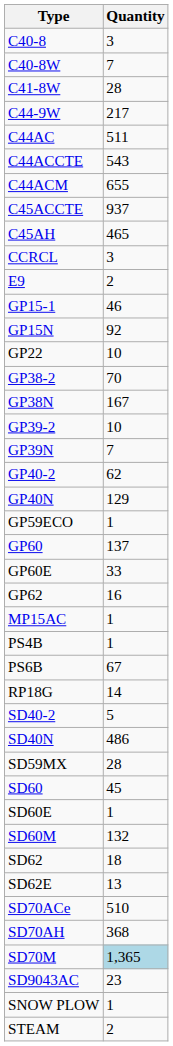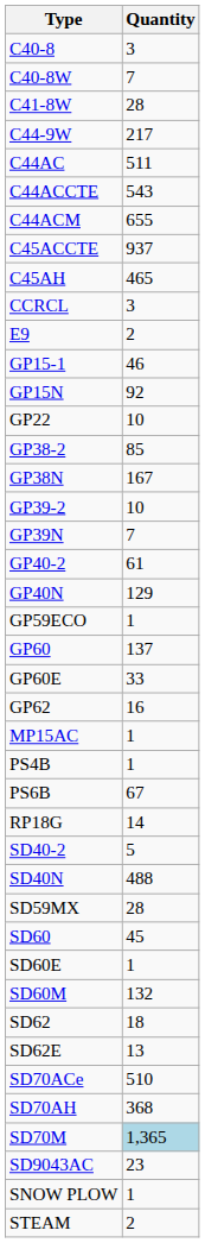 <table class="wikitable sortable">
 <tr>
 <th>Type</th>
 <th>Quantity</th>
 </tr>
 <tr>
 <td><a href='#'>C40-8</a></td>
 <td>3</td>
 </tr>
 <tr>
 <td><a href='#'>C40-8W</a></td>
 <td>7</td>
 </tr>
 <tr>
 <td><a href='#'>C41-8W</a></td>
 <td>28</td>
 </tr>
 <tr>
 <td><a href='#'>C44-9W</a></td>
 <td>217</td>
 </tr>
 <tr>
 <td><a href='#'>C44AC</a></td>
 <td>511</td>
 </tr>
 <tr>
 <td><a href='#'>C44ACCTE</a></td>
 <td>543</td>
 </tr>
 <tr>
 <td><a href='#'>C44ACM</a></td>
 <td>655</td>
 </tr>
 <tr>
 <td><a href='#'>C45ACCTE</a></td>
 <td>937</td>
 </tr>
 <tr>
 <td><a href='#'>C45AH</a></td>
 <td>465</td>
 </tr>
 <tr>
 <td><a href='#'>CCRCL</a></td>
 <td>3</td>
 </tr>
 <tr>
 <td><a href='#'>E9</a></td>
 <td>2</td>
 </tr>
 <tr>
 <td><a href='#'>GP15-1</a></td>
 <td>46</td>
 </tr>
 <tr>
 <td><a href='#'>GP15N</a></td>
 <td>92</td>
 </tr>
 <tr>
 <td>GP22</td>
 <td>10</td>
 </tr>
 <tr>
 <td><a href='#'>GP38-2</a></td>
-<td>70</td>
+<td>85</td>
 </tr>
 <tr>
 <td><a href='#'>GP38N</a></td>
 <td>167</td>
 </tr>
 <tr>
 <td><a href='#'>GP39-2</a></td>
 <td>10</td>
 </tr>
 <tr>
 <td><a href='#'>GP39N</a></td>
 <td>7</td>
 </tr>
 <tr>
 <td><a href='#'>GP40-2</a></td>
-<td>62</td>
+<td>61</td>
 </tr>
 <tr>
 <td><a href='#'>GP40N</a></td>
 <td>129</td>
 </tr>
 <tr>
 <td>GP59ECO</td>
 <td>1</td>
 </tr>
 <tr>
 <td><a href='#'>GP60</a></td>
 <td>137</td>
 </tr>
 <tr>
 <td>GP60E</td>
 <td>33</td>
 </tr>
 <tr>
 <td>GP62</td>
 <td>16</td>
 </tr>
 <tr>
 <td><a href='#'>MP15AC</a></td>
 <td>1</td>
 </tr>
 <tr>
 <td>PS4B</td>
 <td>1</td>
 </tr>
 <tr>
 <td>PS6B</td>
 <td>67</td>
 </tr>
 <tr>
 <td>RP18G</td>
 <td>14</td>
 </tr>
 <tr>
 <td><a href='#'>SD40-2</a></td>
 <td>5</td>
 </tr>
 <tr>
 <td><a href='#'>SD40N</a></td>
-<td>486</td>
+<td>488</td>
 </tr>
 <tr>
 <td>SD59MX</td>
 <td>28</td>
 </tr>
 <tr>
 <td><a href='#'>SD60</a></td>
 <td>45</td>
 </tr>
 <tr>
 <td>SD60E</td>
 <td>1</td>
 </tr>
 <tr>
 <td><a href='#'>SD60M</a></td>
 <td>132</td>
 </tr>
 <tr>
 <td>SD62</td>
 <td>18</td>
 </tr>
 <tr>
 <td>SD62E</td>
 <td>13</td>
 </tr>
 <tr>
 <td><a href='#'>SD70ACe</a></td>
 <td>510</td>
 </tr>
 <tr>
 <td><a href='#'>SD70AH</a></td>
 <td>368</td>
 </tr>
 <tr>
 <td><a href='#'>SD70M</a></td>
 <td style="background: lightblue;">1,365</td>
 </tr>
 <tr>
 <td><a href='#'>SD9043AC</a></td>
 <td>23</td>
 </tr>
 <tr>
 <td>SNOW PLOW</td>
 <td>1</td>
 </tr>
 <tr>
 <td>STEAM</td>
 <td>2</td>
 </tr>
 </table>
